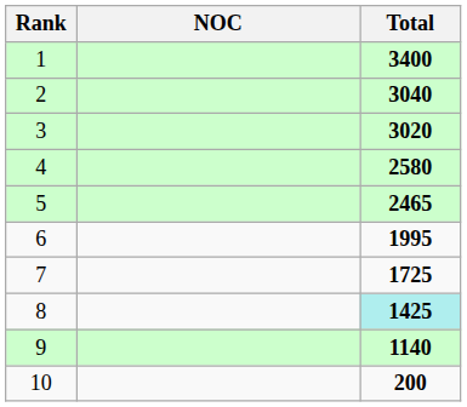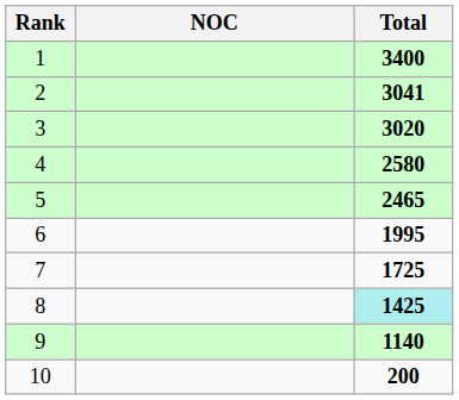 <table class="wikitable" style="text-align:center; font-size:90%">
 <tr>
 <th width=40>Rank</th>
 <th width=180>NOC</th>
 <th width=60>Total</th>
 </tr>
 <tr bgcolor=#ccffcc>
 <td>1</td>
 <td align=left></td>
 <td><strong>3400</strong></td>
 </tr>
 <tr bgcolor=#ccffcc>
 <td>2</td>
 <td align=left></td>
-<td><strong>3040</strong></td>
+<td><strong>3041</strong></td>
 </tr>
 <tr bgcolor=#ccffcc>
 <td>3</td>
 <td align=left></td>
 <td><strong>3020</strong></td>
 </tr>
 <tr bgcolor=#ccffcc>
 <td>4</td>
 <td align=left></td>
 <td><strong>2580</strong></td>
 </tr>
 <tr bgcolor=#ccffcc>
 <td>5</td>
 <td align=left></td>
 <td><strong>2465</strong></td>
 </tr>
 <tr>
 <td>6</td>
 <td align=left></td>
 <td><strong>1995</strong></td>
 </tr>
 <tr>
 <td>7</td>
 <td align=left></td>
 <td><strong>1725</strong></td>
 </tr>
 <tr>
 <td>8</td>
 <td align=left></td>
 <td style="background: paleturquoise;"><strong>1425</strong></td>
 </tr>
 <tr bgcolor=#ccffcc>
 <td>9</td>
 <td align=left></td>
 <td><strong>1140</strong></td>
 </tr>
 <tr>
 <td>10</td>
 <td align=left></td>
 <td><strong>200</strong></td>
 </tr>
 </table>
